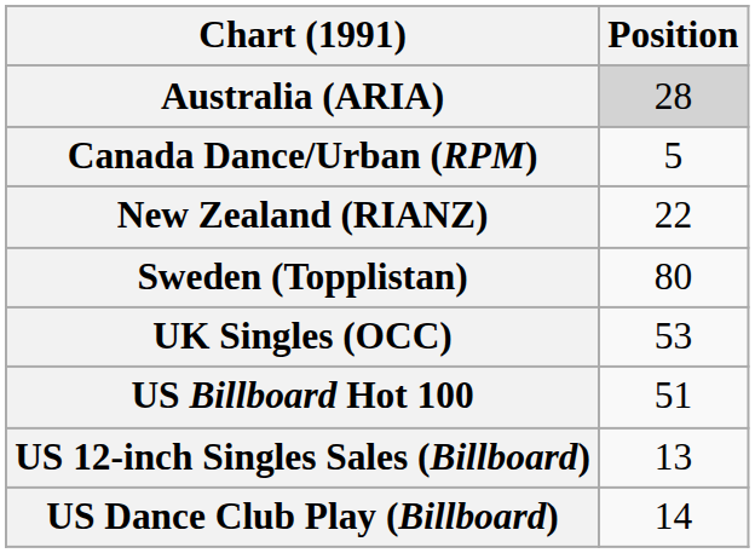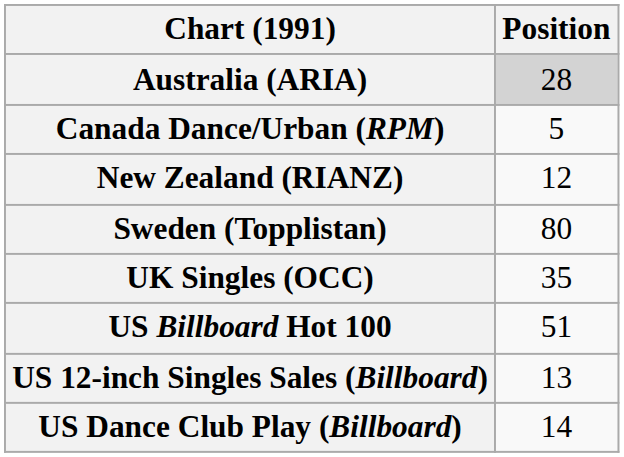 <table class="wikitable sortable plainrowheaders" style="text-align:center">
 <tr>
 <th>Chart (1991)</th>
 <th>Position</th>
 </tr>
 <tr>
 <th scope="row">Australia (ARIA)</th>
 <td style="background: lightgrey;">28</td>
 </tr>
 <tr>
 <th scope="row">Canada Dance/Urban (<em>RPM</em>)</th>
 <td>5</td>
 </tr>
 <tr>
 <th scope="row">New Zealand (RIANZ)</th>
-<td>22</td>
+<td>12</td>
 </tr>
 <tr>
 <th scope="row">Sweden (Topplistan)</th>
 <td>80</td>
 </tr>
 <tr>
 <th scope="row">UK Singles (OCC)</th>
-<td>53</td>
+<td>35</td>
 </tr>
 <tr>
 <th scope="row">US <em>Billboard</em> Hot 100</th>
 <td>51</td>
 </tr>
 <tr>
 <th scope="row">US 12-inch Singles Sales (<em>Billboard</em>)</th>
 <td>13</td>
 </tr>
 <tr>
 <th scope="row">US Dance Club Play (<em>Billboard</em>)</th>
 <td>14</td>
 </tr>
 </table>
